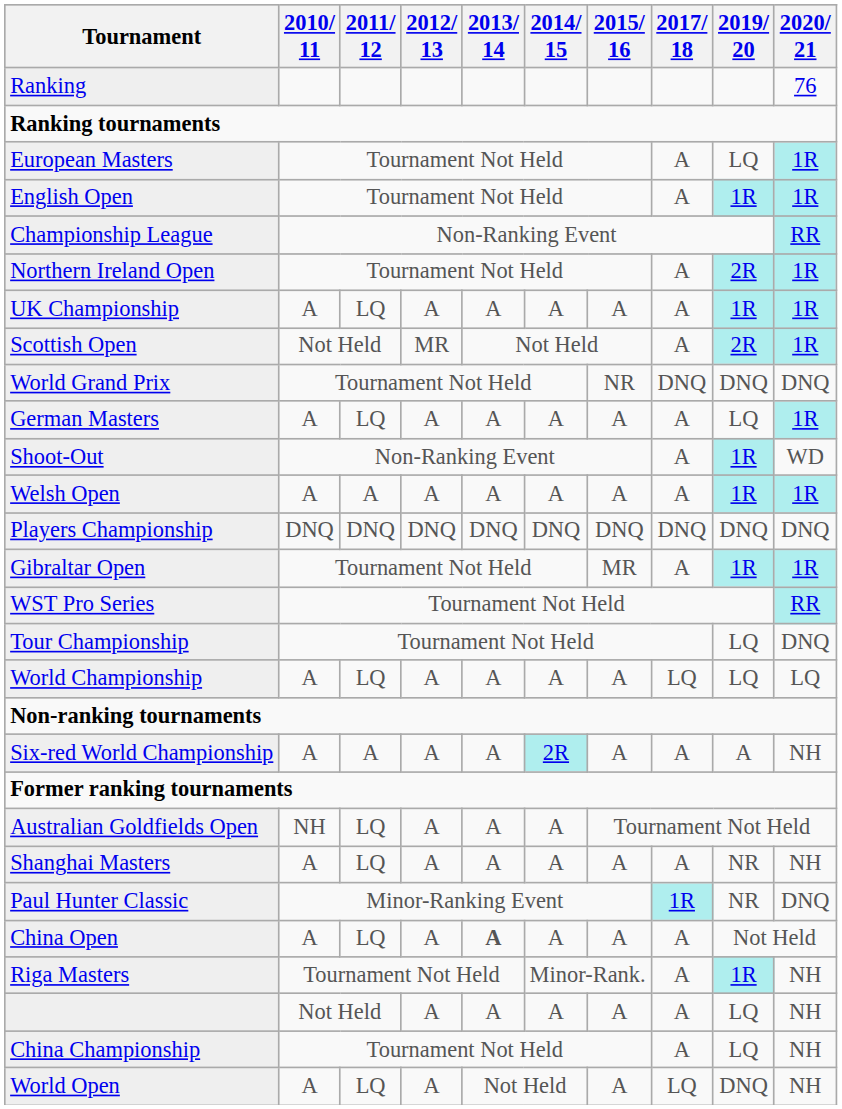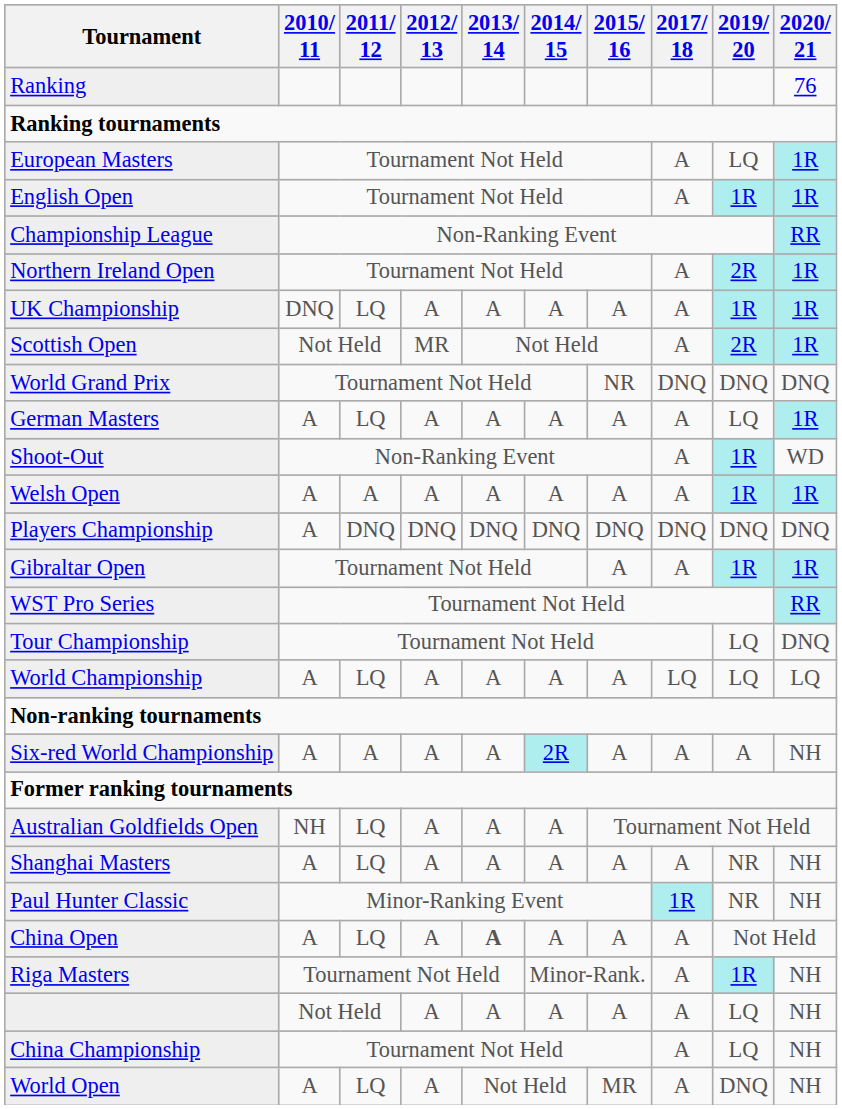 <table class="wikitable" style="font-size:85%;">
 <tr>
 <th>Tournament</th>
 <th><a href='#'>2010/<br>11</a></th>
 <th><a href='#'>2011/<br>12</a></th>
 <th><a href='#'>2012/<br>13</a></th>
 <th><a href='#'>2013/<br>14</a></th>
 <th><a href='#'>2014/<br>15</a></th>
 <th><a href='#'>2015/<br>16</a></th>
 <th><a href='#'>2017/<br>18</a></th>
 <th><a href='#'>2019/<br>20</a></th>
 <th><a href='#'>2020/<br>21</a></th>
 </tr>
 <tr>
 <td style="background:#EFEFEF;"><a href='#'>Ranking</a></td>
 <td align="center"></td>
 <td align="center"></td>
 <td align="center"></td>
 <td align="center"></td>
 <td align="center"></td>
 <td align="center"></td>
 <td align="center"></td>
 <td align="center"></td>
 <td align="center"><a href='#'>76</a></td>
 </tr>
 <tr>
 <td colspan="10"><strong>Ranking tournaments</strong></td>
 </tr>
 <tr>
 <td style="background:#EFEFEF;"><a href='#'>European Masters</a></td>
 <td colspan="6" align="center" style="color:#555555;">Tournament Not Held</td>
 <td align="center" style="color:#555555;">A</td>
 <td align="center" style="color:#555555;">LQ</td>
 <td align="center" style="background:#afeeee;"><a href='#'>1R</a></td>
 </tr>
 <tr>
 <td style="background:#EFEFEF;"><a href='#'>English Open</a></td>
 <td colspan="6" align="center" style="color:#555555;">Tournament Not Held</td>
 <td align="center" style="color:#555555;">A</td>
 <td align="center" style="background:#afeeee;"><a href='#'>1R</a></td>
 <td align="center" style="background:#afeeee;"><a href='#'>1R</a></td>
 </tr>
 <tr>
 <td style="background:#EFEFEF;"><a href='#'>Championship League</a></td>
 <td colspan="8" align="center" style="color:#555555;">Non-Ranking Event</td>
 <td align="center" style="background:#afeeee;"><a href='#'>RR</a></td>
 </tr>
 <tr>
 <td style="background:#EFEFEF;"><a href='#'>Northern Ireland Open</a></td>
 <td colspan="6" align="center" style="color:#555555;">Tournament Not Held</td>
 <td align="center" style="color:#555555;">A</td>
 <td align="center" style="background:#afeeee;"><a href='#'>2R</a></td>
 <td align="center" style="background:#afeeee;"><a href='#'>1R</a></td>
 </tr>
 <tr>
 <td style="background:#EFEFEF;"><a href='#'>UK Championship</a></td>
-<td align="center" style="color:#555555;">A</td>
+<td align="center" style="color:#555555;">DNQ</td>
 <td align="center" style="color:#555555;">LQ</td>
 <td align="center" style="color:#555555;">A</td>
 <td align="center" style="color:#555555;">A</td>
 <td align="center" style="color:#555555;">A</td>
 <td align="center" style="color:#555555;">A</td>
 <td align="center" style="color:#555555;">A</td>
 <td align="center" style="background:#afeeee;"><a href='#'>1R</a></td>
 <td align="center" style="background:#afeeee;"><a href='#'>1R</a></td>
 </tr>
 <tr>
 <td style="background:#EFEFEF;"><a href='#'>Scottish Open</a></td>
 <td colspan="2" align="center" style="color:#555555;">Not Held</td>
 <td align="center" style="color:#555555;">MR</td>
 <td colspan="3" align="center" style="color:#555555;">Not Held</td>
 <td align="center" style="color:#555555;">A</td>
 <td align="center" style="background:#afeeee;"><a href='#'>2R</a></td>
 <td align="center" style="background:#afeeee;"><a href='#'>1R</a></td>
 </tr>
 <tr>
 <td style="background:#EFEFEF;"><a href='#'>World Grand Prix</a></td>
 <td colspan="5" align="center" style="color:#555555;">Tournament Not Held</td>
 <td align="center" style="color:#555555;">NR</td>
 <td align="center" style="color:#555555;">DNQ</td>
 <td align="center" style="color:#555555;">DNQ</td>
 <td align="center" style="color:#555555;">DNQ</td>
 </tr>
 <tr>
 <td style="background:#EFEFEF;"><a href='#'>German Masters</a></td>
 <td align="center" style="color:#555555;">A</td>
 <td align="center" style="color:#555555;">LQ</td>
 <td align="center" style="color:#555555;">A</td>
 <td align="center" style="color:#555555;">A</td>
 <td align="center" style="color:#555555;">A</td>
 <td align="center" style="color:#555555;">A</td>
 <td align="center" style="color:#555555;">A</td>
 <td align="center" style="color:#555555;">LQ</td>
 <td align="center" style="background:#afeeee;"><a href='#'>1R</a></td>
 </tr>
 <tr>
 <td style="background:#EFEFEF;"><a href='#'>Shoot-Out</a></td>
 <td colspan="6" align="center" style="color:#555555;">Non-Ranking Event</td>
 <td align="center" style="color:#555555;">A</td>
 <td align="center" style="background:#afeeee;"><a href='#'>1R</a></td>
 <td align="center" style="color:#555555;">WD</td>
 </tr>
 <tr>
 <td style="background:#EFEFEF;"><a href='#'>Welsh Open</a></td>
 <td align="center" style="color:#555555;">A</td>
 <td align="center" style="color:#555555;">A</td>
 <td align="center" style="color:#555555;">A</td>
 <td align="center" style="color:#555555;">A</td>
 <td align="center" style="color:#555555;">A</td>
 <td align="center" style="color:#555555;">A</td>
 <td align="center" style="color:#555555;">A</td>
 <td align="center" style="background:#afeeee;"><a href='#'>1R</a></td>
 <td align="center" style="background:#afeeee;"><a href='#'>1R</a></td>
 </tr>
 <tr>
 <td style="background:#EFEFEF;"><a href='#'>Players Championship</a></td>
-<td align="center" style="color:#555555;">DNQ</td>
+<td align="center" style="color:#555555;">A</td>
 <td align="center" style="color:#555555;">DNQ</td>
 <td align="center" style="color:#555555;">DNQ</td>
 <td align="center" style="color:#555555;">DNQ</td>
 <td align="center" style="color:#555555;">DNQ</td>
 <td align="center" style="color:#555555;">DNQ</td>
 <td align="center" style="color:#555555;">DNQ</td>
 <td align="center" style="color:#555555;">DNQ</td>
 <td align="center" style="color:#555555;">DNQ</td>
 </tr>
 <tr>
 <td style="background:#EFEFEF;"><a href='#'>Gibraltar Open</a></td>
 <td colspan="5" align="center" style="color:#555555;">Tournament Not Held</td>
-<td align="center" style="color:#555555;">MR</td>
+<td align="center" style="color:#555555;">A</td>
 <td align="center" style="color:#555555;">A</td>
 <td align="center" style="background:#afeeee;"><a href='#'>1R</a></td>
 <td align="center" style="background:#afeeee;"><a href='#'>1R</a></td>
 </tr>
 <tr>
 <td style="background:#EFEFEF;"><a href='#'>WST Pro Series</a></td>
 <td colspan="8" style="text-align:center; color:#555555;">Tournament Not Held</td>
 <td align="center" style="background:#afeeee;"><a href='#'>RR</a></td>
 </tr>
 <tr>
 <td style="background:#EFEFEF;"><a href='#'>Tour Championship</a></td>
 <td colspan="7" align="center" style="color:#555555;">Tournament Not Held</td>
 <td align="center" style="color:#555555;">LQ</td>
 <td align="center" style="color:#555555;">DNQ</td>
 </tr>
 <tr>
 <td style="background:#EFEFEF;"><a href='#'>World Championship</a></td>
 <td align="center" style="color:#555555;">A</td>
 <td align="center" style="color:#555555;">LQ</td>
 <td align="center" style="color:#555555;">A</td>
 <td align="center" style="color:#555555;">A</td>
 <td align="center" style="color:#555555;">A</td>
 <td align="center" style="color:#555555;">A</td>
 <td align="center" style="color:#555555;">LQ</td>
 <td align="center" style="color:#555555;">LQ</td>
 <td align="center" style="color:#555555;">LQ</td>
 </tr>
 <tr>
 <td colspan="10"><strong>Non-ranking tournaments</strong></td>
 </tr>
 <tr>
 <td style="background:#EFEFEF;"><a href='#'>Six-red World Championship</a></td>
 <td align="center" style="color:#555555;">A</td>
 <td align="center" style="color:#555555;">A</td>
 <td align="center" style="color:#555555;">A</td>
 <td align="center" style="color:#555555;">A</td>
 <td align="center" style="background:#afeeee;"><a href='#'>2R</a></td>
 <td align="center" style="color:#555555;">A</td>
 <td align="center" style="color:#555555;">A</td>
 <td align="center" style="color:#555555;">A</td>
 <td style="text-align:center; color:#555555;">NH</td>
 </tr>
 <tr>
 <td colspan="10"><strong>Former ranking tournaments</strong></td>
 </tr>
 <tr>
 <td style="background:#EFEFEF;"><a href='#'>Australian Goldfields Open</a></td>
 <td align="center" style="color:#555555;">NH</td>
 <td align="center" style="color:#555555;">LQ</td>
 <td align="center" style="color:#555555;">A</td>
 <td align="center" style="color:#555555;">A</td>
 <td align="center" style="color:#555555;">A</td>
 <td colspan="20" align="center" style="color:#555555;">Tournament Not Held</td>
 </tr>
 <tr>
 <td style="background:#EFEFEF;"><a href='#'>Shanghai Masters</a></td>
 <td align="center" style="color:#555555;">A</td>
 <td align="center" style="color:#555555;">LQ</td>
 <td align="center" style="color:#555555;">A</td>
 <td align="center" style="color:#555555;">A</td>
 <td align="center" style="color:#555555;">A</td>
 <td align="center" style="color:#555555;">A</td>
 <td align="center" style="color:#555555;">A</td>
 <td align="center" style="color:#555555;">NR</td>
 <td align="center" style="color:#555555;">NH</td>
 </tr>
 <tr>
 <td style="background:#EFEFEF;"><a href='#'>Paul Hunter Classic</a></td>
 <td colspan="6" align="center" style="color:#555555;">Minor-Ranking Event</td>
 <td align="center" style="background:#afeeee;"><a href='#'>1R</a></td>
 <td align="center" style="color:#555555;">NR</td>
-<td align="center" style="color:#555555;">DNQ</td>
+<td align="center" style="color:#555555;">NH</td>
 </tr>
 <tr>
 <td style="background:#EFEFEF;"><a href='#'>China Open</a></td>
 <td align="center" style="color:#555555;">A</td>
 <td align="center" style="color:#555555;">LQ</td>
 <td align="center" style="color:#555555;">A</td>
 <td align="center" style="color:#555555;"><strong>A</strong></td>
 <td align="center" style="color:#555555;">A</td>
 <td align="center" style="color:#555555;">A</td>
 <td align="center" style="color:#555555;">A</td>
 <td colspan="2" align="center" style="color:#555555;">Not Held</td>
 </tr>
 <tr>
 <td style="background:#EFEFEF;"><a href='#'>Riga Masters</a></td>
 <td colspan="4" align="center" style="color:#555555;">Tournament Not Held</td>
 <td colspan="2" align="center" style="color:#555555;">Minor-Rank.</td>
 <td align="center" style="color:#555555;">A</td>
 <td align="center" style="background:#afeeee;"><a href='#'>1R</a></td>
 <td align="center" style="color:#555555;">NH</td>
 </tr>
 <tr>
 <td style="background:#EFEFEF;"></td>
 <td colspan="2" align="center" style="color:#555555;">Not Held</td>
 <td align="center" style="color:#555555;">A</td>
 <td align="center" style="color:#555555;">A</td>
 <td align="center" style="color:#555555;">A</td>
 <td align="center" style="color:#555555;">A</td>
 <td align="center" style="color:#555555;">A</td>
 <td align="center" style="color:#555555;">LQ</td>
 <td align="center" style="color:#555555;">NH</td>
 </tr>
 <tr>
 <td style="background:#EFEFEF;"><a href='#'>China Championship</a></td>
 <td colspan="6" align="center" style="color:#555555;">Tournament Not Held</td>
 <td align="center" style="color:#555555;">A</td>
 <td align="center" style="color:#555555;">LQ</td>
 <td align="center" style="color:#555555;">NH</td>
 </tr>
 <tr>
 <td style="background:#EFEFEF;"><a href='#'>World Open</a></td>
 <td align="center" style="color:#555555;">A</td>
 <td align="center" style="color:#555555;">LQ</td>
 <td align="center" style="color:#555555;">A</td>
 <td colspan="2" align="center" style="color:#555555;">Not Held</td>
+<td align="center" style="color:#555555;">MR</td>
 <td align="center" style="color:#555555;">A</td>
-<td align="center" style="color:#555555;">LQ</td>
 <td align="center" style="color:#555555;">DNQ</td>
 <td align="center" style="color:#555555;">NH</td>
 </tr>
 </table>
